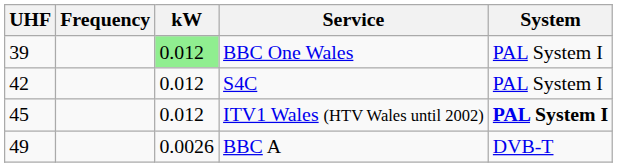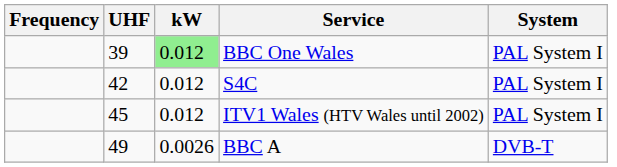 <table class="wikitable sortable">
 <tr>
+<th>Frequency</th>
 <th>UHF</th>
-<th>Frequency</th>
 <th>kW</th>
 <th>Service</th>
 <th>System</th>
 </tr>
 <tr>
+<td></td>
 <td>39</td>
-<td></td>
 <td style="background: lightgreen;">0.012</td>
 <td><a href='#'>BBC One Wales</a></td>
 <td><a href='#'>PAL</a> System I</td>
 </tr>
 <tr>
+<td></td>
 <td>42</td>
-<td></td>
 <td>0.012</td>
 <td><a href='#'>S4C</a></td>
 <td><a href='#'>PAL</a> System I</td>
 </tr>
 <tr>
+<td></td>
 <td>45</td>
-<td></td>
 <td>0.012</td>
 <td><a href='#'>ITV1 Wales</a> <small>(HTV Wales until 2002)</small></td>
-<td><strong><a href='#'>PAL</a> System I</strong></td>
+<td><a href='#'>PAL</a> System I</td>
 </tr>
 <tr>
+<td></td>
 <td>49</td>
-<td></td>
 <td>0.0026</td>
 <td><a href='#'>BBC</a> A</td>
 <td><a href='#'>DVB-T</a></td>
 </tr>
 </table>
